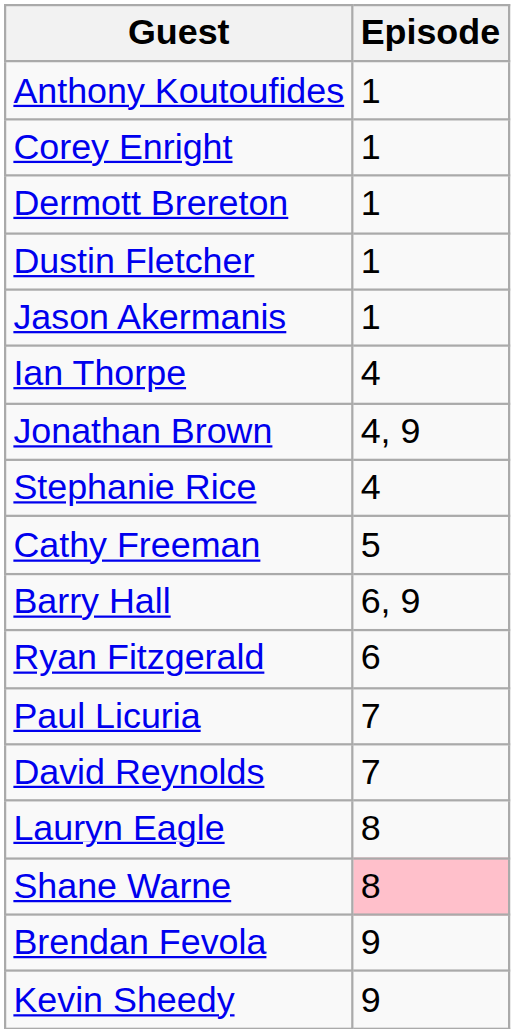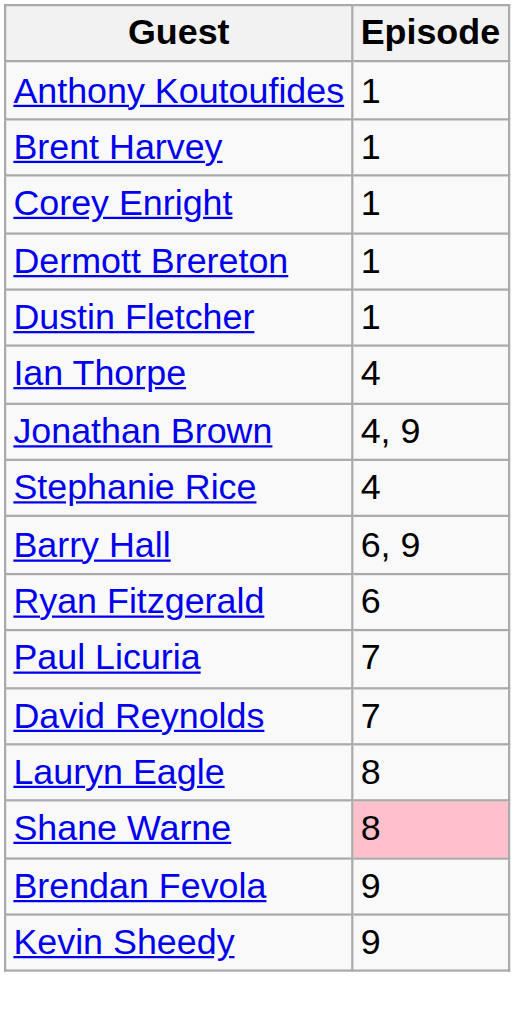 <table class="wikitable sortable">
 <tr>
 <th>Guest</th>
 <th>Episode</th>
 </tr>
 <tr>
 <td><a href='#'>Anthony Koutoufides</a></td>
+<td>1</td>
+</tr>
+<tr>
+<td><a href='#'>Brent Harvey</a></td>
 <td>1</td>
 </tr>
 <tr>
 <td><a href='#'>Corey Enright</a></td>
 <td>1</td>
 </tr>
 <tr>
 <td><a href='#'>Dermott Brereton</a></td>
 <td>1</td>
 </tr>
 <tr>
 <td><a href='#'>Dustin Fletcher</a></td>
 <td>1</td>
 </tr>
 <tr>
-<td><a href='#'>Jason Akermanis</a></td>
-<td>1</td>
-</tr>
-<tr>
 <td><a href='#'>Ian Thorpe</a></td>
 <td>4</td>
 </tr>
 <tr>
 <td><a href='#'>Jonathan Brown</a></td>
 <td>4, 9</td>
 </tr>
 <tr>
 <td><a href='#'>Stephanie Rice</a></td>
 <td>4</td>
-</tr>
-<tr>
-<td><a href='#'>Cathy Freeman</a></td>
-<td>5</td>
 </tr>
 <tr>
 <td><a href='#'>Barry Hall</a></td>
 <td>6, 9</td>
 </tr>
 <tr>
 <td><a href='#'>Ryan Fitzgerald</a></td>
 <td>6</td>
 </tr>
 <tr>
 <td><a href='#'>Paul Licuria</a></td>
 <td>7</td>
 </tr>
 <tr>
 <td><a href='#'>David Reynolds</a></td>
 <td>7</td>
 </tr>
 <tr>
 <td><a href='#'>Lauryn Eagle</a></td>
 <td>8</td>
 </tr>
 <tr>
 <td><a href='#'>Shane Warne</a></td>
 <td style="background: pink;">8</td>
 </tr>
 <tr>
 <td><a href='#'>Brendan Fevola</a></td>
 <td>9</td>
 </tr>
 <tr>
 <td><a href='#'>Kevin Sheedy</a></td>
 <td>9</td>
 </tr>
 </table>
